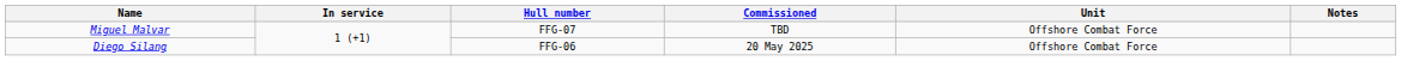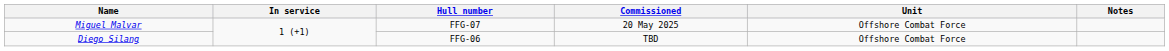 <table class="wikitable"  style="width:90%; text-align:center;">
 <tr style="background:lavender;">
 <th>Name</th>
 <th><strong>In service</strong></th>
 <th><a href='#'>Hull number</a></th>
 <th><a href='#'>Commissioned</a></th>
 <th>Unit</th>
 <th>Notes</th>
 </tr>
 <tr>
 <td valign="top"><a href='#'><em>Miguel Malvar</em></a></td>
 <td rowspan="2">1 (+1)</td>
 <td>FFG-07</td>
-<td>TBD</td>
+<td>20 May 2025</td>
 <td>Offshore Combat Force</td>
 <td></td>
 </tr>
 <tr>
 <td valign="top"><a href='#'><em>Diego Silang</em></a></td>
 <td>FFG-06</td>
-<td>20 May 2025</td>
+<td>TBD</td>
 <td>Offshore Combat Force</td>
 <td></td>
 </tr>
 </table>
